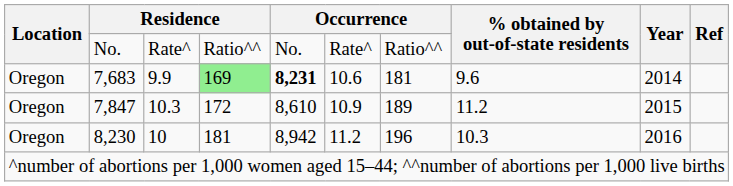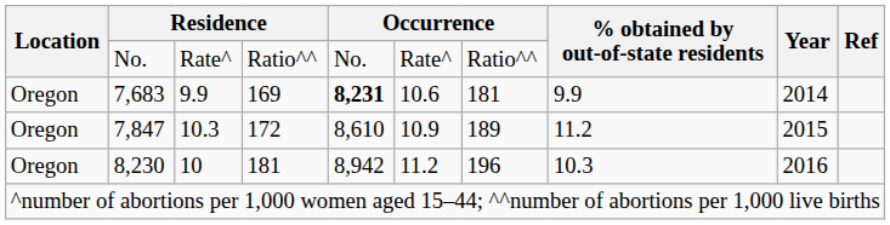 <table class="wikitable">
 <tr>
 <th rowspan="2">Location</th>
 <th colspan="3">Residence</th>
 <th colspan="3">Occurrence</th>
 <th rowspan="2">% obtained by<br>out-of-state residents</th>
 <th rowspan="2">Year</th>
 <th rowspan="2">Ref</th>
 </tr>
 <tr>
 <td>No.</td>
 <td>Rate^</td>
 <td>Ratio^^</td>
 <td>No.</td>
 <td>Rate^</td>
 <td>Ratio^^</td>
 </tr>
 <tr>
 <td>Oregon</td>
 <td>7,683</td>
 <td>9.9</td>
-<td style="background: lightgreen;">169</td>
+<td>169</td>
 <td><strong>8,231</strong></td>
 <td>10.6</td>
 <td>181</td>
-<td>9.6</td>
+<td>9.9</td>
 <td>2014</td>
 <td></td>
 </tr>
 <tr>
 <td>Oregon</td>
 <td>7,847</td>
 <td>10.3</td>
 <td>172</td>
 <td>8,610</td>
 <td>10.9</td>
 <td>189</td>
 <td>11.2</td>
 <td>2015</td>
 <td></td>
 </tr>
 <tr>
 <td>Oregon</td>
 <td>8,230</td>
 <td>10</td>
 <td>181</td>
 <td>8,942</td>
 <td>11.2</td>
 <td>196</td>
 <td>10.3</td>
 <td>2016</td>
 <td></td>
 </tr>
 <tr>
 <td colspan="10">^number of abortions per 1,000 women aged 15–44; ^^number of abortions per 1,000 live births</td>
 </tr>
 </table>
